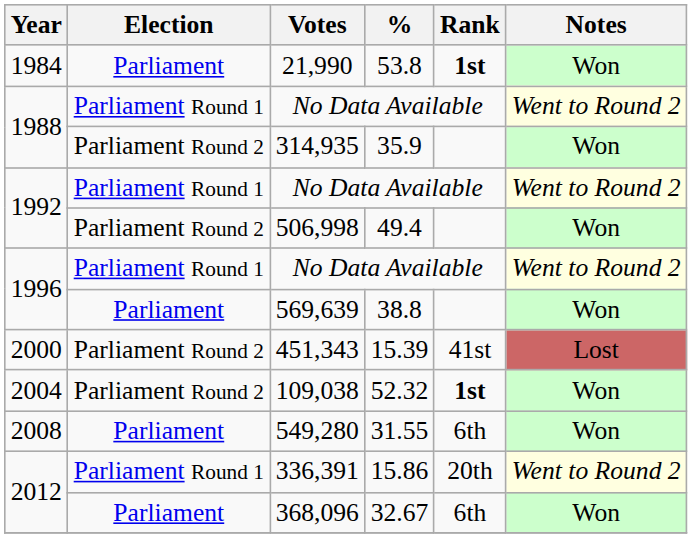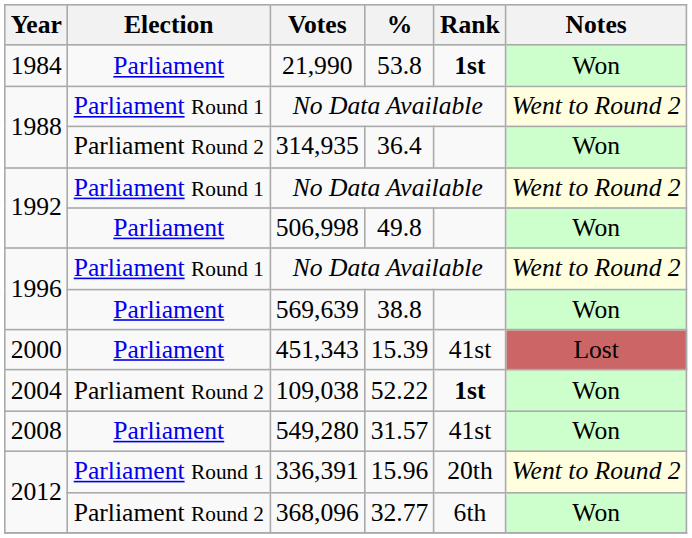 <table class="wikitable" style="text-align:center;">
 <tr>
 <th>Year</th>
 <th>Election</th>
 <th>Votes</th>
 <th>%</th>
 <th>Rank</th>
 <th>Notes</th>
 </tr>
 <tr>
 <td>1984</td>
 <td><a href='#'>Parliament</a></td>
 <td>21,990</td>
 <td>53.8</td>
 <td><strong>1st</strong></td>
 <td style="background-color:#CCFFCC">Won</td>
 </tr>
 <tr>
 <td rowspan="2">1988</td>
 <td><a href='#'>Parliament</a> <small>Round 1</small></td>
 <td colspan=3><em>No Data Available</em></td>
 <td style="background-color:#FFFFE0"><em>Went to Round 2</em></td>
 </tr>
 <tr>
 <td>Parliament <small>Round 2</small></td>
 <td>314,935</td>
-<td>35.9</td>
+<td>36.4</td>
 <td></td>
 <td style="background-color:#CCFFCC">Won</td>
 </tr>
 <tr>
 <td rowspan="2">1992</td>
 <td><a href='#'>Parliament</a> <small>Round 1</small></td>
 <td colspan=3><em>No Data Available</em></td>
 <td style="background-color:#FFFFE0"><em>Went to Round 2</em></td>
 </tr>
 <tr>
-<td>Parliament <small>Round 2</small></td>
+<td><a href='#'>Parliament</a></td>
 <td> 506,998</td>
-<td> 49.4</td>
+<td> 49.8</td>
 <td></td>
 <td style="background-color:#CCFFCC">Won</td>
 </tr>
 <tr>
 <td rowspan="2">1996</td>
 <td><a href='#'>Parliament</a> <small>Round 1</small></td>
 <td colspan=3><em>No Data Available</em></td>
 <td style="background-color:#FFFFE0"><em>Went to Round 2</em></td>
 </tr>
 <tr>
 <td><a href='#'>Parliament</a></td>
 <td> 569,639</td>
 <td> 38.8</td>
 <td></td>
 <td style="background-color:#CCFFCC">Won</td>
 </tr>
 <tr>
 <td>2000</td>
-<td>Parliament <small>Round 2</small></td>
+<td><a href='#'>Parliament</a></td>
 <td> 451,343</td>
 <td> 15.39</td>
 <td>41st</td>
 <td style="background-color:#C66">Lost</td>
 </tr>
 <tr>
 <td>2004</td>
 <td>Parliament <small>Round 2</small></td>
 <td>109,038</td>
-<td>52.32</td>
+<td>52.22</td>
 <td><strong>1st</strong></td>
 <td style="background-color:#CCFFCC">Won</td>
 </tr>
 <tr>
 <td>2008</td>
 <td><a href='#'>Parliament</a></td>
 <td> 549,280</td>
-<td> 31.55</td>
-<td>6th</td>
+<td> 31.57</td>
+<td>41st</td>
 <td style="background-color:#CCFFCC">Won</td>
 </tr>
 <tr>
 <td rowspan="2">2012</td>
 <td><a href='#'>Parliament</a> <small>Round 1</small></td>
 <td> 336,391</td>
-<td> 15.86</td>
+<td> 15.96</td>
 <td>20th</td>
 <td style="background-color:#FFFFE0"><em>Went to Round 2</em></td>
 </tr>
 <tr>
-<td><a href='#'>Parliament</a></td>
+<td>Parliament <small>Round 2</small></td>
 <td> 368,096</td>
-<td> 32.67</td>
+<td> 32.77</td>
 <td>6th</td>
 <td style="background-color:#CCFFCC">Won</td>
 </tr>
 <tr>
 </tr>
 </table>
